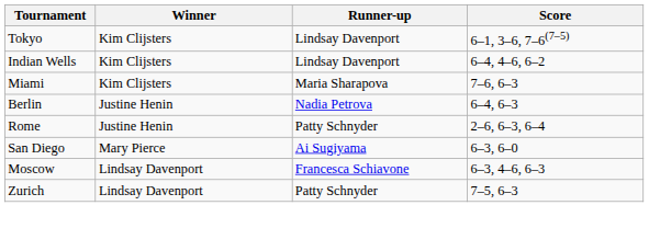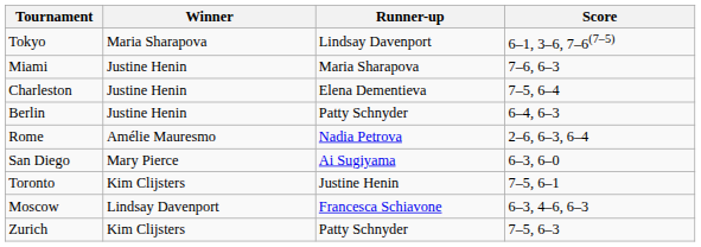 <table class="wikitable">
 <tr>
 <th width=100>Tournament</th>
 <th width=225>Winner</th>
 <th width=200>Runner-up</th>
 <th width=200>Score</th>
 </tr>
 <tr>
 <td>Tokyo</td>
-<td> Kim Clijsters</td>
+<td> Maria Sharapova</td>
 <td> Lindsay Davenport</td>
 <td>6–1, 3–6, 7–6<sup>(7–5)</sup></td>
 </tr>
 <tr>
-<td>Indian Wells</td>
-<td> Kim Clijsters</td>
-<td> Lindsay Davenport</td>
-<td>6–4, 4–6, 6–2</td>
-</tr>
-<tr>
 <td>Miami</td>
-<td> Kim Clijsters</td>
+<td> Justine Henin</td>
 <td> Maria Sharapova</td>
 <td>7–6, 6–3</td>
 </tr>
 <tr>
+<td>Charleston</td>
+<td> Justine Henin</td>
+<td> Elena Dementieva</td>
+<td>7–5, 6–4</td>
+</tr>
+<tr>
 <td>Berlin</td>
 <td> Justine Henin</td>
-<td> <a href='#'>Nadia Petrova</a></td>
+<td> Patty Schnyder</td>
 <td>6–4, 6–3</td>
 </tr>
 <tr>
 <td>Rome</td>
-<td> Justine Henin</td>
-<td> Patty Schnyder</td>
+<td> Amélie Mauresmo</td>
+<td> <a href='#'>Nadia Petrova</a></td>
 <td>2–6, 6–3, 6–4</td>
 </tr>
 <tr>
 <td>San Diego</td>
 <td> Mary Pierce</td>
 <td> <a href='#'>Ai Sugiyama</a></td>
 <td>6–3, 6–0</td>
 </tr>
 <tr>
+<td>Toronto</td>
+<td> Kim Clijsters</td>
+<td> Justine Henin</td>
+<td>7–5, 6–1</td>
+</tr>
+<tr>
 <td>Moscow</td>
 <td> Lindsay Davenport</td>
 <td> <a href='#'>Francesca Schiavone</a></td>
 <td>6–3, 4–6, 6–3</td>
 </tr>
 <tr>
 <td>Zurich</td>
-<td> Lindsay Davenport</td>
+<td> Kim Clijsters</td>
 <td> Patty Schnyder</td>
 <td>7–5, 6–3</td>
 </tr>
 </table>
